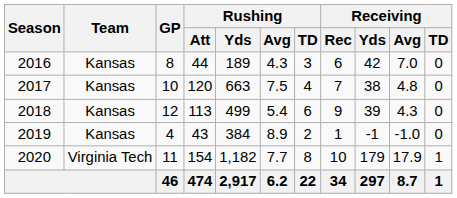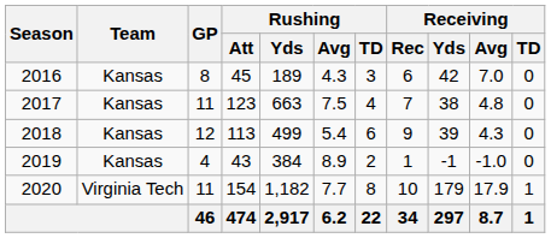 <table class="wikitable" style="text-align:center;">
 <tr>
 <th rowspan="2">Season</th>
 <th rowspan="2">Team</th>
 <th rowspan="2">GP</th>
 <th colspan="4">Rushing</th>
 <th colspan="4">Receiving</th>
 </tr>
 <tr>
 <th>Att</th>
 <th>Yds</th>
 <th>Avg</th>
 <th>TD</th>
 <th>Rec</th>
 <th>Yds</th>
 <th>Avg</th>
 <th>TD</th>
 </tr>
 <tr>
 <td>2016</td>
 <td>Kansas</td>
 <td>8</td>
-<td>44</td>
+<td>45</td>
 <td>189</td>
 <td>4.3</td>
 <td>3</td>
 <td>6</td>
 <td>42</td>
 <td>7.0</td>
 <td>0</td>
 </tr>
 <tr>
 <td>2017</td>
 <td>Kansas</td>
-<td>10</td>
-<td>120</td>
+<td>11</td>
+<td>123</td>
 <td>663</td>
 <td>7.5</td>
 <td>4</td>
 <td>7</td>
 <td>38</td>
 <td>4.8</td>
 <td>0</td>
 </tr>
 <tr>
 <td>2018</td>
 <td>Kansas</td>
 <td>12</td>
 <td>113</td>
 <td>499</td>
 <td>5.4</td>
 <td>6</td>
 <td>9</td>
 <td>39</td>
 <td>4.3</td>
 <td>0</td>
 </tr>
 <tr>
 <td>2019</td>
 <td>Kansas</td>
 <td>4</td>
 <td>43</td>
 <td>384</td>
 <td>8.9</td>
 <td>2</td>
 <td>1</td>
 <td>-1</td>
 <td>-1.0</td>
 <td>0</td>
 </tr>
 <tr>
 <td>2020</td>
 <td>Virginia Tech</td>
 <td>11</td>
 <td>154</td>
 <td>1,182</td>
 <td>7.7</td>
 <td>8</td>
 <td>10</td>
 <td>179</td>
 <td>17.9</td>
 <td>1</td>
 </tr>
 <tr>
 <th colspan="2"></th>
 <th>46</th>
 <th>474</th>
 <th>2,917</th>
 <th>6.2</th>
 <th>22</th>
 <th>34</th>
 <th>297</th>
 <th>8.7</th>
 <th>1</th>
 </tr>
 </table>
